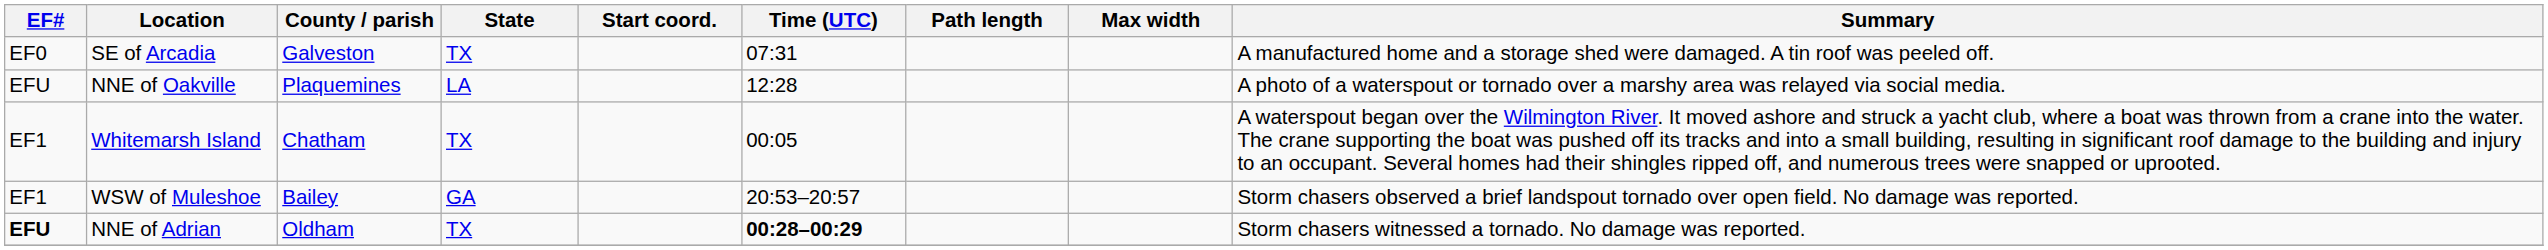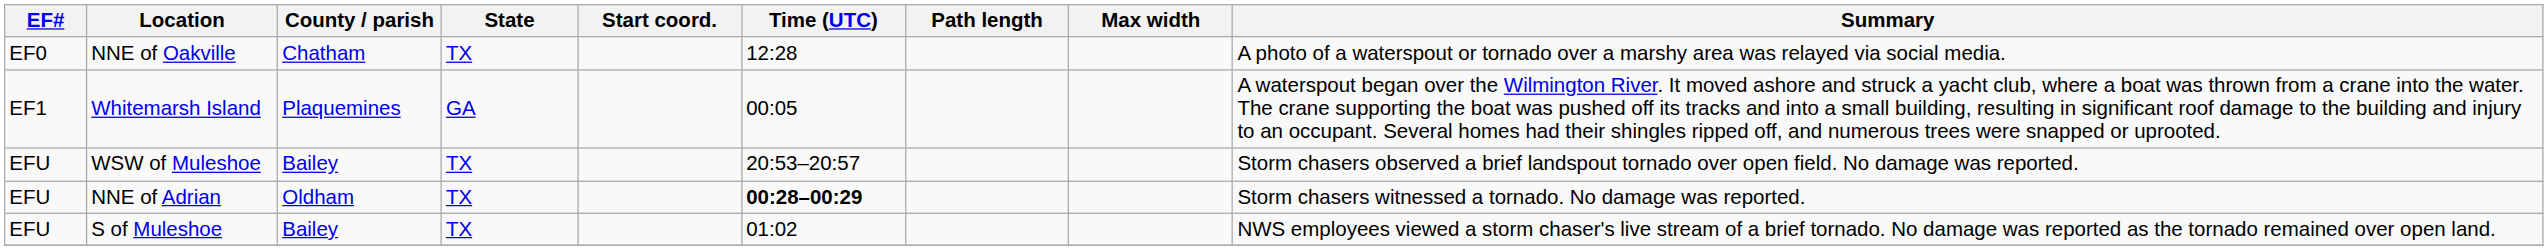 <table class="wikitable sortable" style="width:100%;">
 <tr>
 <th scope="col" style="width:3%; text-align:center;"><a href='#'>EF#</a></th>
 <th scope="col" style="width:7%; text-align:center;" class="unsortable">Location</th>
 <th scope="col" style="width:6%; text-align:center;" class="unsortable">County / parish</th>
 <th scope="col" style="width:5%; text-align:center;">State</th>
 <th scope="col" style="width:6%; text-align:center;">Start coord.</th>
 <th scope="col" style="width:6%; text-align:center;">Time (<a href='#'>UTC</a>)</th>
 <th scope="col" style="width:6%; text-align:center;">Path length</th>
 <th scope="col" style="width:6%; text-align:center;">Max width</th>
 <th scope="col" class="unsortable" style="width:48%; text-align:center;">Summary</th>
 </tr>
 <tr>
 <td bgcolor=>EF0</td>
-<td>SE of <a href='#'>Arcadia</a></td>
-<td><a href='#'>Galveston</a></td>
+<td>NNE of <a href='#'>Oakville</a></td>
+<td><a href='#'>Chatham</a></td>
 <td><a href='#'>TX</a></td>
-<td></td>
-<td>07:31</td>
-<td></td>
-<td></td>
-<td>A manufactured home and a storage shed were damaged. A tin roof was peeled off.</td>
-</tr>
-<tr>
-<td bgcolor=>EFU</td>
-<td>NNE of <a href='#'>Oakville</a></td>
-<td><a href='#'>Plaquemines</a></td>
-<td><a href='#'>LA</a></td>
 <td></td>
 <td>12:28</td>
 <td></td>
 <td></td>
 <td>A photo of a waterspout or tornado over a marshy area was relayed via social media.</td>
 </tr>
 <tr>
 <td bgcolor=>EF1</td>
 <td><a href='#'>Whitemarsh Island</a></td>
-<td><a href='#'>Chatham</a></td>
-<td><a href='#'>TX</a></td>
+<td><a href='#'>Plaquemines</a></td>
+<td><a href='#'>GA</a></td>
 <td></td>
 <td>00:05</td>
 <td></td>
 <td></td>
 <td>A waterspout began over the <a href='#'>Wilmington River</a>. It moved ashore and struck a yacht club, where a boat was thrown from a crane into the water. The crane supporting the boat was pushed off its tracks and into a small building, resulting in significant roof damage to the building and injury to an occupant. Several homes had their shingles ripped off, and numerous trees were snapped or uprooted.</td>
 </tr>
 <tr>
-<td bgcolor=>EF1</td>
+<td bgcolor=>EFU</td>
 <td>WSW of <a href='#'>Muleshoe</a></td>
 <td><a href='#'>Bailey</a></td>
-<td><a href='#'>GA</a></td>
+<td><a href='#'>TX</a></td>
 <td></td>
 <td>20:53–20:57</td>
 <td></td>
 <td></td>
 <td>Storm chasers observed a brief landspout tornado over open field. No damage was reported.</td>
 </tr>
 <tr>
-<td bgcolor=><strong>EFU</strong></td>
+<td bgcolor=>EFU</td>
 <td>NNE of <a href='#'>Adrian</a></td>
 <td><a href='#'>Oldham</a></td>
 <td><a href='#'>TX</a></td>
 <td></td>
 <td><strong>00:28–00:29</strong></td>
 <td></td>
 <td></td>
 <td>Storm chasers witnessed a tornado. No damage was reported.</td>
 </tr>
 <tr>
+<td bgcolor=>EFU</td>
+<td>S of <a href='#'>Muleshoe</a></td>
+<td><a href='#'>Bailey</a></td>
+<td><a href='#'>TX</a></td>
+<td></td>
+<td>01:02</td>
+<td></td>
+<td></td>
+<td>NWS employees viewed a storm chaser's live stream of a brief tornado. No damage was reported as the tornado remained over open land.</td>
+</tr>
+<tr>
 </tr>
 </table>
